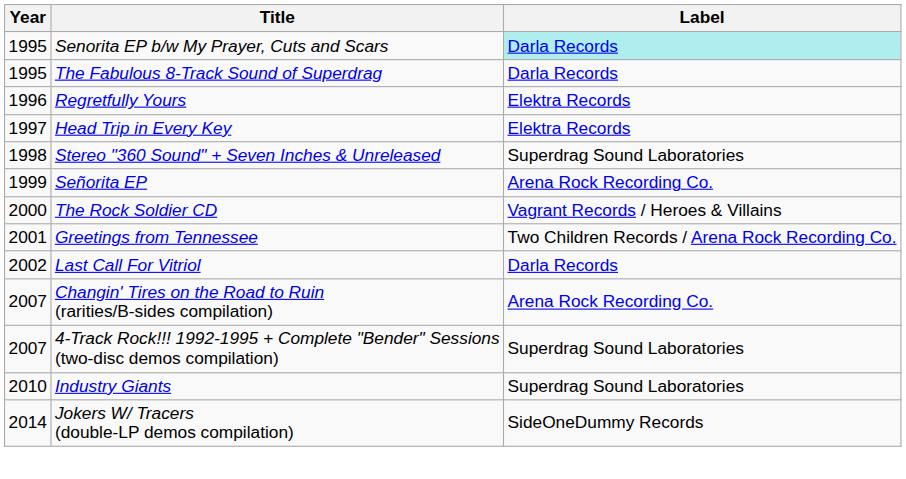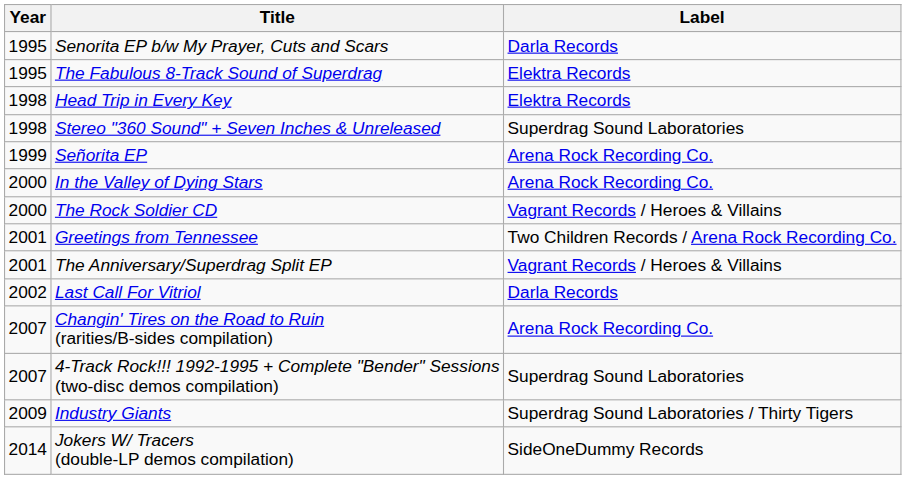 <table class="wikitable">
 <tr>
 <th>Year</th>
 <th>Title</th>
 <th>Label</th>
 </tr>
 <tr>
 <td>1995</td>
 <td><em>Senorita EP b/w My Prayer, Cuts and Scars</em></td>
-<td style="background: paleturquoise;"><a href='#'>Darla Records</a></td>
+<td><a href='#'>Darla Records</a></td>
 </tr>
 <tr>
 <td>1995</td>
 <td><em><a href='#'>The Fabulous 8-Track Sound of Superdrag</a></em></td>
-<td><a href='#'>Darla Records</a></td>
-</tr>
-<tr>
-<td>1996</td>
-<td><em><a href='#'>Regretfully Yours</a></em></td>
 <td><a href='#'>Elektra Records</a></td>
 </tr>
 <tr>
-<td>1997</td>
+<td>1998</td>
 <td><em><a href='#'>Head Trip in Every Key</a></em></td>
 <td><a href='#'>Elektra Records</a></td>
 </tr>
 <tr>
 <td>1998</td>
 <td><em><a href='#'>Stereo "360 Sound" + Seven Inches & Unreleased</a></em></td>
 <td>Superdrag Sound Laboratories</td>
 </tr>
 <tr>
 <td>1999</td>
 <td><em><a href='#'>Señorita EP</a></em></td>
 <td><a href='#'>Arena Rock Recording Co.</a></td>
 </tr>
 <tr>
 <td>2000</td>
+<td><em><a href='#'>In the Valley of Dying Stars</a></em></td>
+<td><a href='#'>Arena Rock Recording Co.</a></td>
+</tr>
+<tr>
+<td>2000</td>
 <td><em><a href='#'>The Rock Soldier CD</a></em></td>
 <td><a href='#'>Vagrant Records</a> / Heroes & Villains</td>
 </tr>
 <tr>
 <td>2001</td>
 <td><em><a href='#'>Greetings from Tennessee</a></em></td>
 <td>Two Children Records / <a href='#'>Arena Rock Recording Co.</a></td>
+</tr>
+<tr>
+<td>2001</td>
+<td><em>The Anniversary/Superdrag Split EP</em></td>
+<td><a href='#'>Vagrant Records</a> / Heroes & Villains</td>
 </tr>
 <tr>
 <td>2002</td>
 <td><em><a href='#'>Last Call For Vitriol</a></em></td>
 <td><a href='#'>Darla Records</a></td>
 </tr>
 <tr>
 <td>2007</td>
 <td><em><a href='#'>Changin' Tires on the Road to Ruin</a></em><br>(rarities/B-sides compilation)</td>
 <td><a href='#'>Arena Rock Recording Co.</a></td>
 </tr>
 <tr>
 <td>2007</td>
 <td><em>4-Track Rock!!! 1992-1995 + Complete "Bender" Sessions</em><br>(two-disc demos compilation)</td>
 <td>Superdrag Sound Laboratories</td>
 </tr>
 <tr>
-<td>2010</td>
+<td>2009</td>
 <td><em><a href='#'>Industry Giants</a></em></td>
-<td>Superdrag Sound Laboratories</td>
+<td>Superdrag Sound Laboratories / Thirty Tigers</td>
 </tr>
 <tr>
 <td>2014</td>
 <td><em>Jokers W/ Tracers</em><br>(double-LP demos compilation)</td>
 <td>SideOneDummy Records</td>
 </tr>
 </table>
